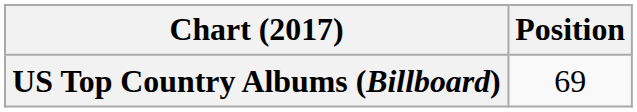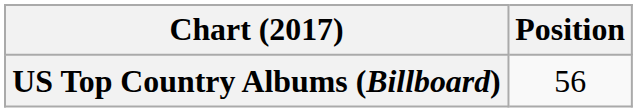 <table class="wikitable plainrowheaders" style="text-align:center">
 <tr>
 <th scope="col">Chart (2017)</th>
 <th scope="col">Position</th>
 </tr>
 <tr>
 <th scope="row">US Top Country Albums (<em>Billboard</em>)</th>
-<td>69</td>
+<td>56</td>
 </tr>
 </table>
